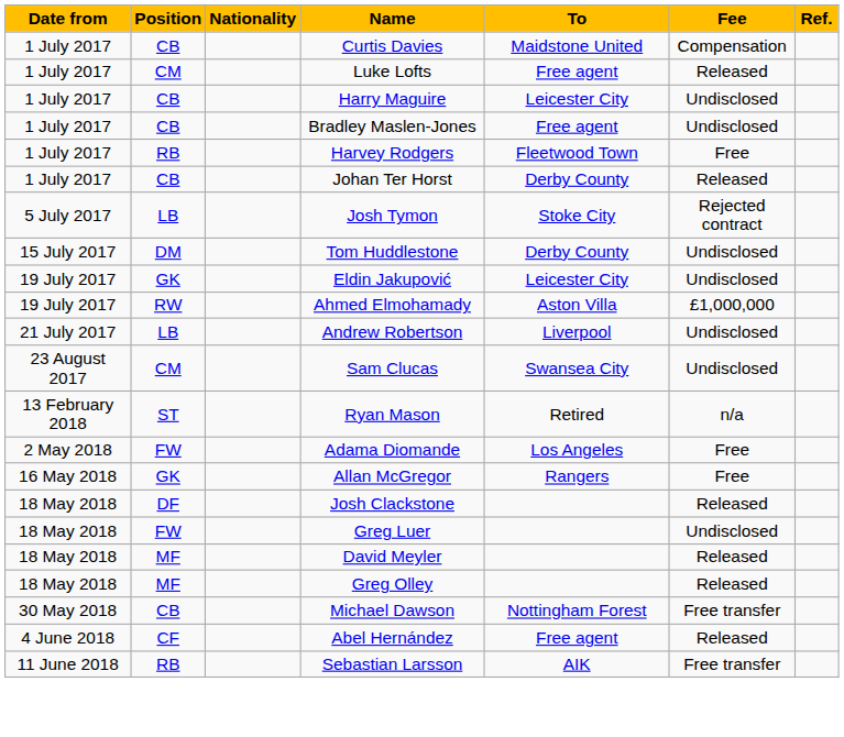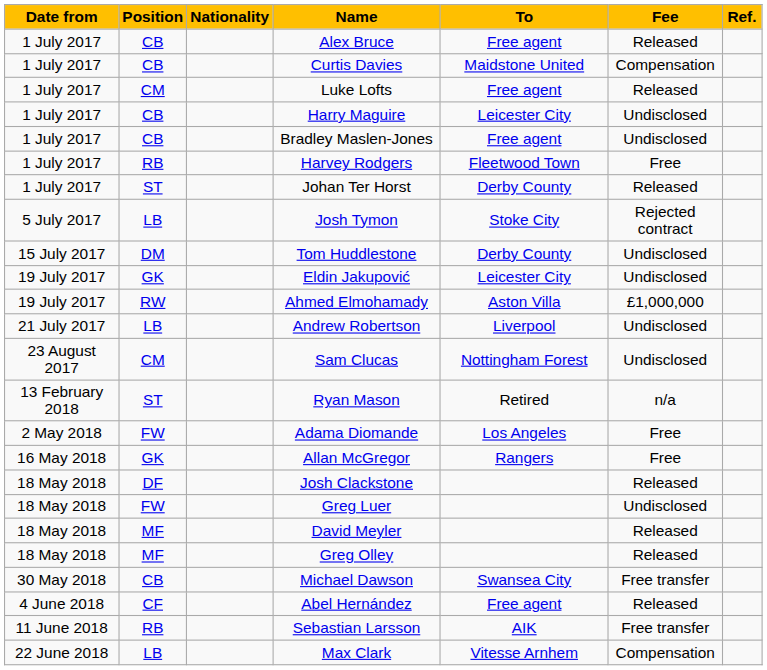 <table class="wikitable"  style="text-align:center; font-size:90%; ">
 <tr>
 <th style="background:#ffbf00; color:#000; width:100px;">Date from</th>
 <th style="background:#ffbf00; color:#000; width:50px;">Position</th>
 <th style="background:#ffbf00; color:#000; width:50px;">Nationality</th>
 <th style="background:#ffbf00; color:#000; width:150px;">Name</th>
 <th style="background:#ffbf00; color:#000; width:150px;">To</th>
 <th style="background:#ffbf00; color:#000; width:100px;">Fee</th>
 <th style="background:#ffbf00; color:#000; width:30px;">Ref.</th>
+</tr>
+<tr>
+<td>1 July 2017</td>
+<td><a href='#'>CB</a></td>
+<td></td>
+<td><a href='#'>Alex Bruce</a></td>
+<td><a href='#'>Free agent</a></td>
+<td>Released</td>
+<td></td>
 </tr>
 <tr>
 <td>1 July 2017</td>
 <td><a href='#'>CB</a></td>
 <td></td>
 <td><a href='#'>Curtis Davies</a></td>
 <td><a href='#'>Maidstone United</a></td>
 <td>Compensation</td>
 <td></td>
 </tr>
 <tr>
 <td>1 July 2017</td>
 <td><a href='#'>CM</a></td>
 <td></td>
 <td>Luke Lofts</td>
 <td><a href='#'>Free agent</a></td>
 <td>Released</td>
 <td></td>
 </tr>
 <tr>
 <td>1 July 2017</td>
 <td><a href='#'>CB</a></td>
 <td></td>
 <td><a href='#'>Harry Maguire</a></td>
 <td><a href='#'>Leicester City</a></td>
 <td>Undisclosed </td>
 <td></td>
 </tr>
 <tr>
 <td>1 July 2017</td>
 <td><a href='#'>CB</a></td>
 <td></td>
 <td>Bradley Maslen-Jones</td>
 <td><a href='#'>Free agent</a></td>
 <td>Undisclosed</td>
 <td></td>
 </tr>
 <tr>
 <td>1 July 2017</td>
 <td><a href='#'>RB</a></td>
 <td></td>
 <td><a href='#'>Harvey Rodgers</a></td>
 <td><a href='#'>Fleetwood Town</a></td>
 <td>Free</td>
 <td></td>
 </tr>
 <tr>
 <td>1 July 2017</td>
-<td><a href='#'>CB</a></td>
+<td><a href='#'>ST</a></td>
 <td></td>
 <td>Johan Ter Horst</td>
 <td><a href='#'>Derby County</a></td>
 <td>Released</td>
 <td></td>
 </tr>
 <tr>
 <td>5 July 2017</td>
 <td><a href='#'>LB</a></td>
 <td></td>
 <td><a href='#'>Josh Tymon</a></td>
 <td><a href='#'>Stoke City</a></td>
 <td>Rejected contract</td>
 <td></td>
 </tr>
 <tr>
 <td>15 July 2017</td>
 <td><a href='#'>DM</a></td>
 <td></td>
 <td><a href='#'>Tom Huddlestone</a></td>
 <td><a href='#'>Derby County</a></td>
 <td>Undisclosed </td>
 <td></td>
 </tr>
 <tr>
 <td>19 July 2017</td>
 <td><a href='#'>GK</a></td>
 <td></td>
 <td><a href='#'>Eldin Jakupović</a></td>
 <td><a href='#'>Leicester City</a></td>
 <td>Undisclosed</td>
 <td></td>
 </tr>
 <tr>
 <td>19 July 2017</td>
 <td><a href='#'>RW</a></td>
 <td></td>
 <td><a href='#'>Ahmed Elmohamady</a></td>
 <td><a href='#'>Aston Villa</a></td>
 <td>£1,000,000</td>
 <td></td>
 </tr>
 <tr>
 <td>21 July 2017</td>
 <td><a href='#'>LB</a></td>
 <td></td>
 <td><a href='#'>Andrew Robertson</a></td>
 <td><a href='#'>Liverpool</a></td>
 <td>Undisclosed </td>
 <td></td>
 </tr>
 <tr>
 <td>23 August 2017</td>
 <td><a href='#'>CM</a></td>
 <td></td>
 <td><a href='#'>Sam Clucas</a></td>
-<td><a href='#'>Swansea City</a></td>
+<td><a href='#'>Nottingham Forest</a></td>
 <td>Undisclosed</td>
 <td></td>
 </tr>
 <tr>
 <td>13 February 2018</td>
 <td><a href='#'>ST</a></td>
 <td></td>
 <td><a href='#'>Ryan Mason</a></td>
 <td>Retired</td>
 <td>n/a</td>
 <td></td>
 </tr>
 <tr>
 <td>2 May 2018</td>
 <td><a href='#'>FW</a></td>
 <td></td>
 <td><a href='#'>Adama Diomande</a></td>
 <td><a href='#'>Los Angeles</a></td>
 <td>Free</td>
 <td></td>
 </tr>
 <tr>
 <td>16 May 2018</td>
 <td><a href='#'>GK</a></td>
 <td></td>
 <td><a href='#'>Allan McGregor</a></td>
 <td><a href='#'>Rangers</a></td>
 <td>Free</td>
 <td></td>
 </tr>
 <tr>
 <td>18 May 2018</td>
 <td><a href='#'>DF</a></td>
 <td></td>
 <td><a href='#'>Josh Clackstone</a></td>
 <td></td>
 <td>Released</td>
 <td></td>
 </tr>
 <tr>
 <td>18 May 2018</td>
 <td><a href='#'>FW</a></td>
 <td></td>
 <td><a href='#'>Greg Luer</a></td>
 <td></td>
 <td>Undisclosed </td>
 <td></td>
 </tr>
 <tr>
 <td>18 May 2018</td>
 <td><a href='#'>MF</a></td>
 <td></td>
 <td><a href='#'>David Meyler</a></td>
 <td></td>
 <td>Released</td>
 <td></td>
 </tr>
 <tr>
 <td>18 May 2018</td>
 <td><a href='#'>MF</a></td>
 <td></td>
 <td><a href='#'>Greg Olley</a></td>
 <td></td>
 <td>Released</td>
 <td></td>
 </tr>
 <tr>
 <td>30 May 2018</td>
 <td><a href='#'>CB</a></td>
 <td></td>
 <td><a href='#'>Michael Dawson</a></td>
-<td><a href='#'>Nottingham Forest</a></td>
+<td><a href='#'>Swansea City</a></td>
 <td>Free transfer</td>
 <td></td>
 </tr>
 <tr>
 <td>4 June 2018</td>
 <td><a href='#'>CF</a></td>
 <td></td>
 <td><a href='#'>Abel Hernández</a></td>
 <td><a href='#'>Free agent</a></td>
 <td>Released</td>
 <td></td>
 </tr>
 <tr>
 <td>11 June 2018</td>
 <td><a href='#'>RB</a></td>
 <td></td>
 <td><a href='#'>Sebastian Larsson</a></td>
 <td><a href='#'>AIK</a></td>
 <td>Free transfer</td>
 <td></td>
 </tr>
+<tr>
+<td>22 June 2018</td>
+<td><a href='#'>LB</a></td>
+<td></td>
+<td><a href='#'>Max Clark</a></td>
+<td><a href='#'>Vitesse Arnhem</a></td>
+<td>Compensation</td>
+<td></td>
+</tr>
 </table>
